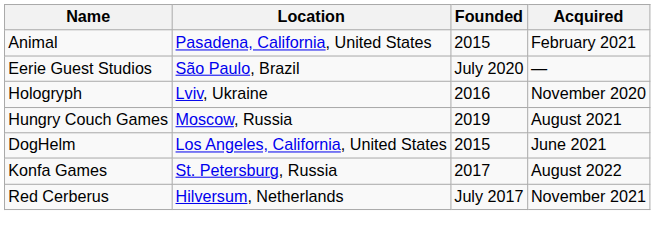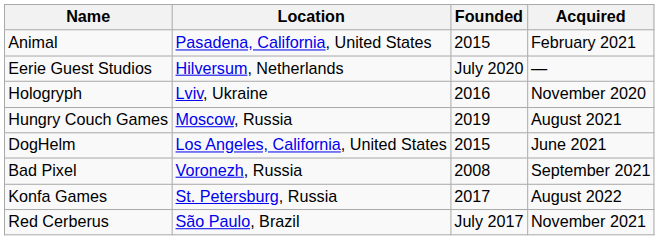 <table class="wikitable sortable plainrowheaders">
 <tr>
 <th scope="col">Name</th>
 <th scope="col">Location</th>
 <th scope="col">Founded</th>
 <th scope="col">Acquired</th>
 </tr>
 <tr>
 <td>Animal</td>
 <td><a href='#'>Pasadena, California</a>, United States</td>
 <td>2015</td>
 <td>February 2021</td>
 </tr>
 <tr>
 <td>Eerie Guest Studios</td>
-<td><a href='#'>São Paulo</a>, Brazil</td>
+<td><a href='#'>Hilversum</a>, Netherlands</td>
 <td>July 2020</td>
 <td>—</td>
 </tr>
 <tr>
 <td>Hologryph</td>
 <td><a href='#'>Lviv</a>, Ukraine</td>
 <td>2016</td>
 <td>November 2020</td>
 </tr>
 <tr>
 <td>Hungry Couch Games</td>
 <td><a href='#'>Moscow</a>, Russia</td>
 <td>2019</td>
 <td>August 2021</td>
 </tr>
 <tr>
 <td>DogHelm</td>
 <td><a href='#'>Los Angeles, California</a>, United States</td>
 <td>2015</td>
 <td>June 2021</td>
 </tr>
 <tr>
+<td>Bad Pixel</td>
+<td><a href='#'>Voronezh</a>, Russia</td>
+<td>2008</td>
+<td>September 2021</td>
+</tr>
+<tr>
 <td>Konfa Games</td>
 <td><a href='#'>St. Petersburg</a>, Russia</td>
 <td>2017</td>
 <td>August 2022</td>
 </tr>
 <tr>
 <td>Red Cerberus</td>
-<td><a href='#'>Hilversum</a>, Netherlands</td>
+<td><a href='#'>São Paulo</a>, Brazil</td>
 <td>July 2017</td>
 <td>November 2021</td>
 </tr>
 </table>
